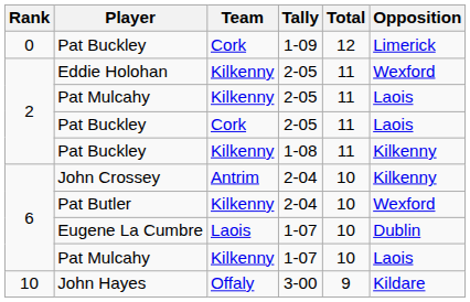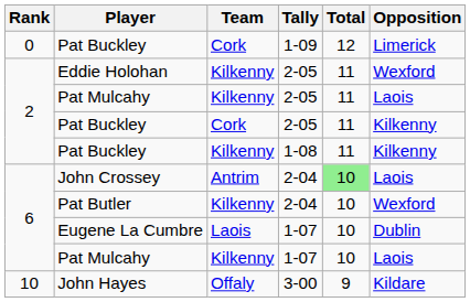 <table class="wikitable">
 <tr>
 <th>Rank</th>
 <th>Player</th>
 <th>Team</th>
 <th>Tally</th>
 <th>Total</th>
 <th>Opposition</th>
 </tr>
 <tr>
 <td rowspan="1" style="text-align:center;">0</td>
 <td>Pat Buckley</td>
 <td><a href='#'>Cork</a></td>
 <td align=center>1-09</td>
 <td align=center>12</td>
 <td><a href='#'>Limerick</a></td>
 </tr>
 <tr>
 <td rowspan="4" style="text-align:center;">2</td>
 <td>Eddie Holohan</td>
 <td><a href='#'>Kilkenny</a></td>
 <td align=center>2-05</td>
 <td align=center>11</td>
 <td><a href='#'>Wexford</a></td>
 </tr>
 <tr>
 <td>Pat Mulcahy</td>
 <td><a href='#'>Kilkenny</a></td>
 <td align=center>2-05</td>
 <td align=center>11</td>
 <td><a href='#'>Laois</a></td>
 </tr>
 <tr>
 <td>Pat Buckley</td>
 <td><a href='#'>Cork</a></td>
 <td align=center>2-05</td>
 <td align=center>11</td>
-<td><a href='#'>Laois</a></td>
+<td><a href='#'>Kilkenny</a></td>
 </tr>
 <tr>
 <td>Pat Buckley</td>
 <td><a href='#'>Kilkenny</a></td>
 <td align=center>1-08</td>
 <td align=center>11</td>
 <td><a href='#'>Kilkenny</a></td>
 </tr>
 <tr>
 <td rowspan="4" style="text-align:center;">6</td>
 <td>John Crossey</td>
 <td><a href='#'>Antrim</a></td>
 <td align=center>2-04</td>
-<td align=center>10</td>
-<td><a href='#'>Kilkenny</a></td>
+<td align=center style="background: lightgreen;">10</td>
+<td><a href='#'>Laois</a></td>
 </tr>
 <tr>
 <td>Pat Butler</td>
 <td><a href='#'>Kilkenny</a></td>
 <td align=center>2-04</td>
 <td align=center>10</td>
 <td><a href='#'>Wexford</a></td>
 </tr>
 <tr>
 <td>Eugene La Cumbre</td>
 <td><a href='#'>Laois</a></td>
 <td align=center>1-07</td>
 <td align=center>10</td>
 <td><a href='#'>Dublin</a></td>
 </tr>
 <tr>
 <td>Pat Mulcahy</td>
 <td><a href='#'>Kilkenny</a></td>
 <td align=center>1-07</td>
 <td align=center>10</td>
 <td><a href='#'>Laois</a></td>
 </tr>
 <tr>
 <td rowspan="1" style="text-align:center;">10</td>
 <td>John Hayes</td>
 <td><a href='#'>Offaly</a></td>
 <td align=center>3-00</td>
 <td align=center>9</td>
 <td><a href='#'>Kildare</a></td>
 </tr>
 </table>
